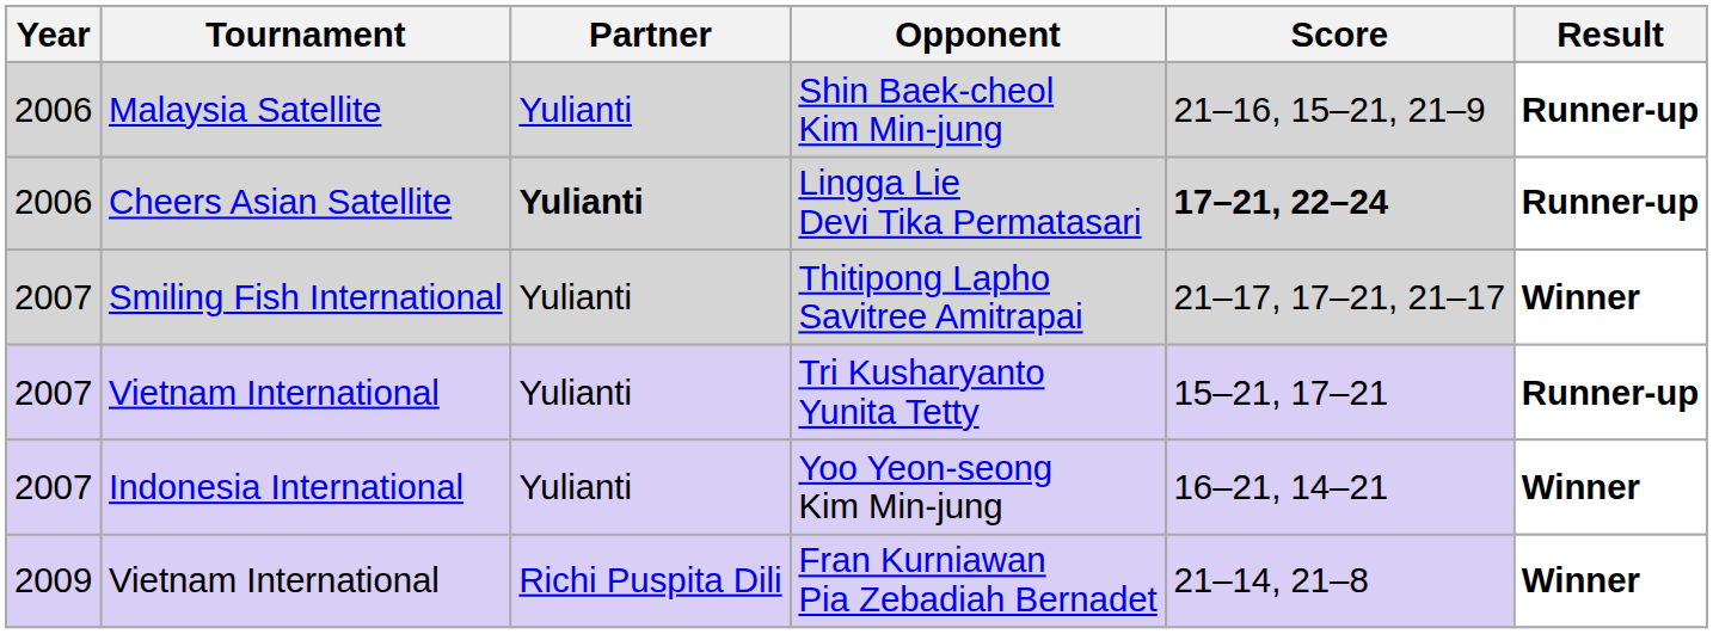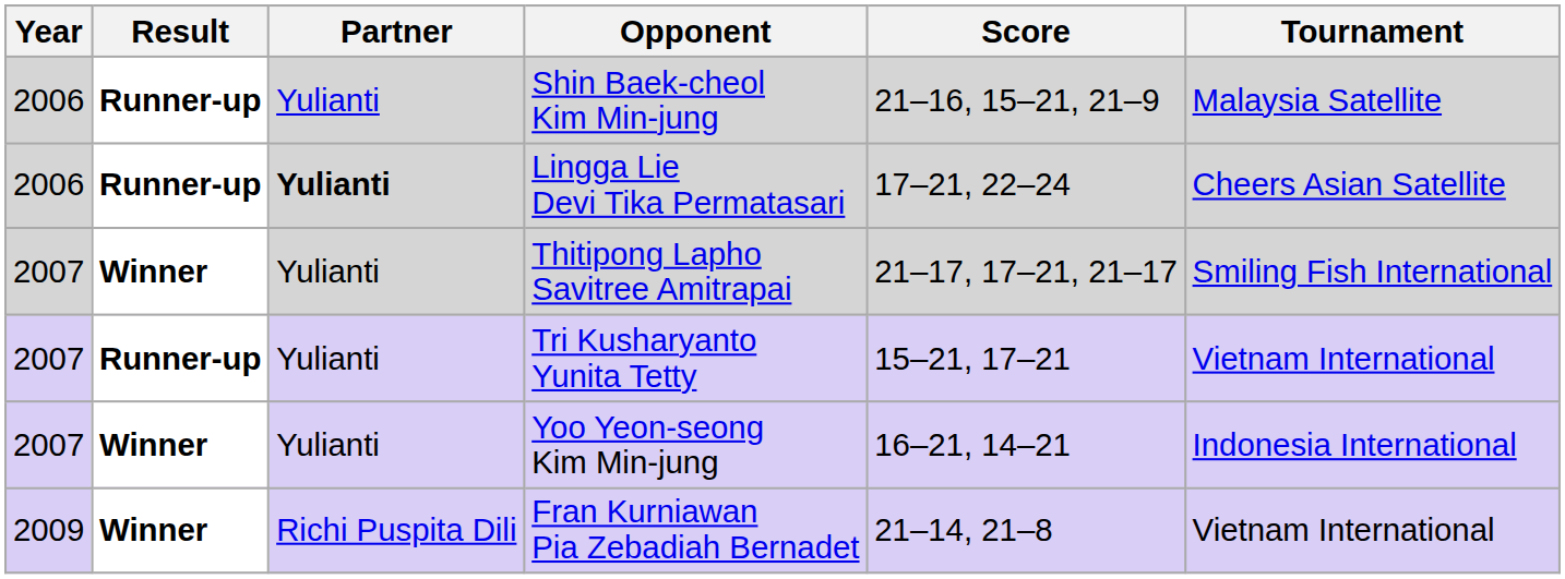 <table class="sortable wikitable" style="font-size: 90%">
 <tr>
 <th>Year</th>
-<th>Tournament</th>
+<th>Result</th>
 <th>Partner</th>
 <th>Opponent</th>
 <th>Score</th>
-<th>Result</th>
+<th>Tournament</th>
 </tr>
 <tr style="background:#D5D5D5">
 <td align="center">2006</td>
-<td align="left"><a href='#'>Malaysia Satellite</a></td>
+<td style="text-align:left; background:white"> <strong>Runner-up</strong></td>
 <td align="left"> <a href='#'>Yulianti</a></td>
 <td align="left"> <a href='#'>Shin Baek-cheol</a> <br>  <a href='#'>Kim Min-jung</a></td>
 <td align="left">21–16, 15–21, 21–9</td>
-<td style="text-align:left; background:white"> <strong>Runner-up</strong></td>
+<td align="left"><a href='#'>Malaysia Satellite</a></td>
 </tr>
 <tr style="background:#D5D5D5">
 <td align="center">2006</td>
-<td align="left"><a href='#'>Cheers Asian Satellite</a></td>
+<td style="text-align:left; background:white"> <strong>Runner-up</strong></td>
 <td align="left"><strong> Yulianti</strong></td>
 <td align="left"> <a href='#'>Lingga Lie</a> <br>  <a href='#'>Devi Tika Permatasari</a></td>
-<td align="left"><strong>17–21, 22–24</strong></td>
-<td style="text-align:left; background:white"> <strong>Runner-up</strong></td>
+<td align="left">17–21, 22–24</td>
+<td align="left"><a href='#'>Cheers Asian Satellite</a></td>
 </tr>
 <tr style="background:#D5D5D5">
 <td align="center">2007</td>
-<td align="left"><a href='#'>Smiling Fish International</a></td>
+<td style="text-align:left; background:white"> <strong>Winner</strong></td>
 <td align="left"> Yulianti</td>
 <td align="left"> <a href='#'>Thitipong Lapho</a> <br>  <a href='#'>Savitree Amitrapai</a></td>
 <td align="left">21–17, 17–21, 21–17</td>
-<td style="text-align:left; background:white"> <strong>Winner</strong></td>
+<td align="left"><a href='#'>Smiling Fish International</a></td>
 </tr>
 <tr style="background:#D8CEF6">
 <td align="center">2007</td>
-<td align="left"><a href='#'>Vietnam International</a></td>
+<td style="text-align:left; background:white"> <strong>Runner-up</strong></td>
 <td align="left"> Yulianti</td>
 <td align="left"> <a href='#'>Tri Kusharyanto</a> <br>  <a href='#'>Yunita Tetty</a></td>
 <td align="left">15–21, 17–21</td>
-<td style="text-align:left; background:white"> <strong>Runner-up</strong></td>
+<td align="left"><a href='#'>Vietnam International</a></td>
 </tr>
 <tr style="background:#D8CEF6">
 <td align="center">2007</td>
-<td align="left"><a href='#'>Indonesia International</a></td>
+<td style="text-align:left; background:white"> <strong>Winner</strong></td>
 <td align="left"> Yulianti</td>
 <td align="left"> <a href='#'>Yoo Yeon-seong</a> <br>  Kim Min-jung</td>
 <td align="left">16–21, 14–21</td>
-<td style="text-align:left; background:white"> <strong>Winner</strong></td>
+<td align="left"><a href='#'>Indonesia International</a></td>
 </tr>
 <tr style="background:#D8CEF6">
 <td align="center">2009</td>
-<td align="left">Vietnam International</td>
+<td style="text-align:left; background:white"> <strong>Winner</strong></td>
 <td align="left"> <a href='#'>Richi Puspita Dili</a></td>
 <td align="left"> <a href='#'>Fran Kurniawan</a> <br>  <a href='#'>Pia Zebadiah Bernadet</a></td>
 <td align="left">21–14, 21–8</td>
-<td style="text-align:left; background:white"> <strong>Winner</strong></td>
+<td align="left">Vietnam International</td>
 </tr>
 </table>
